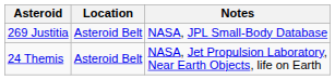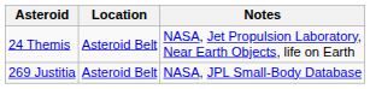 <table class="wikitable">
 <tr>
 <th>Asteroid</th>
 <th>Location</th>
 <th>Notes</th>
 </tr>
 <tr>
+<td><a href='#'>24 Themis</a></td>
+<td><a href='#'>Asteroid Belt</a></td>
+<td><a href='#'>NASA</a>, <a href='#'>Jet Propulsion Laboratory</a>,<br> <a href='#'>Near Earth Objects</a>, life on Earth</td>
+</tr>
+<tr>
 <td><a href='#'>269 Justitia</a></td>
 <td><a href='#'>Asteroid Belt</a></td>
 <td><a href='#'>NASA</a>,  <a href='#'>JPL Small-Body Database</a></td>
 </tr>
-<tr>
-<td><a href='#'>24 Themis</a></td>
-<td><a href='#'>Asteroid Belt</a></td>
-<td><a href='#'>NASA</a>, <a href='#'>Jet Propulsion Laboratory</a>,<br> <a href='#'>Near Earth Objects</a>, life on Earth</td>
-</tr>
 </table>
